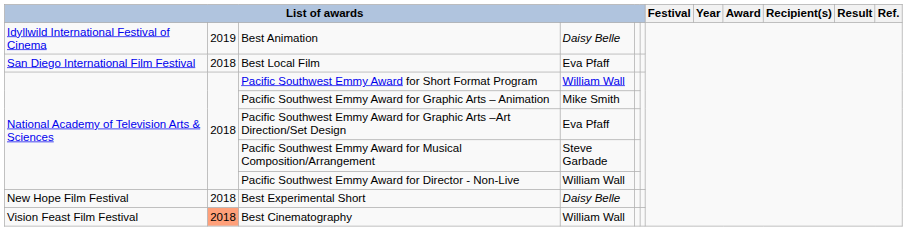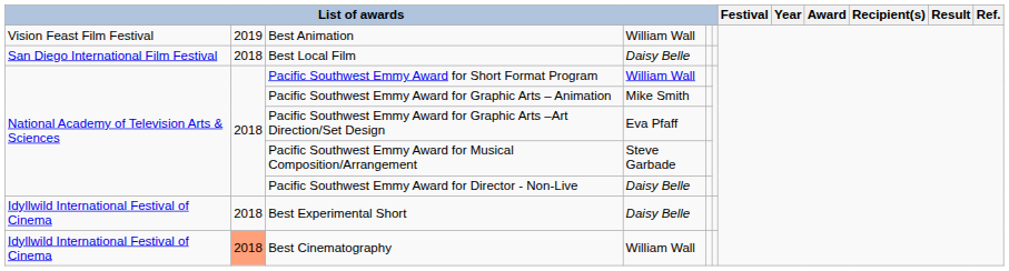 <table class="wikitable">
 <tr>
 <th colspan="6" style="background:#B0C4DE;">List of awards</th>
 <th>Festival</th>
 <th>Year</th>
 <th>Award</th>
 <th>Recipient(s)</th>
 <th>Result</th>
 <th>Ref.</th>
 </tr>
 <tr>
-<td><a href='#'>Idyllwild International Festival of Cinema</a></td>
+<td>Vision Feast Film Festival</td>
 <td>2019</td>
 <td>Best Animation</td>
-<td><em>Daisy Belle</em></td>
+<td>William Wall</td>
 <td></td>
 <td></td>
 </tr>
 <tr>
 <td><a href='#'>San Diego International Film Festival</a></td>
 <td>2018</td>
 <td>Best Local Film</td>
-<td>Eva Pfaff</td>
+<td><em>Daisy Belle</em></td>
 <td></td>
 <td></td>
 </tr>
 <tr>
 <td rowspan="5"><a href='#'>National Academy of Television Arts & Sciences</a></td>
 <td rowspan="5">2018</td>
 <td><a href='#'>Pacific Southwest Emmy Award</a> for Short Format Program</td>
 <td><a href='#'>William Wall</a></td>
 <td></td>
 <td rowspan="5"></td>
 </tr>
 <tr>
 <td>Pacific Southwest Emmy Award for Graphic Arts – Animation</td>
 <td>Mike Smith</td>
 <td></td>
 </tr>
 <tr>
 <td>Pacific Southwest Emmy Award for Graphic Arts –Art Direction/Set Design</td>
 <td>Eva Pfaff</td>
 <td></td>
 </tr>
 <tr>
 <td>Pacific Southwest Emmy Award for Musical Composition/Arrangement</td>
 <td>Steve Garbade</td>
 <td></td>
 </tr>
 <tr>
 <td>Pacific Southwest Emmy Award for Director - Non-Live</td>
-<td>William Wall</td>
+<td><em>Daisy Belle</em></td>
 <td></td>
 </tr>
 <tr>
-<td>New Hope Film Festival</td>
+<td><a href='#'>Idyllwild International Festival of Cinema</a></td>
 <td>2018</td>
 <td>Best Experimental Short</td>
 <td><em>Daisy Belle</em></td>
 <td></td>
 <td></td>
 </tr>
 <tr>
-<td>Vision Feast Film Festival</td>
+<td><a href='#'>Idyllwild International Festival of Cinema</a></td>
 <td style="background: lightsalmon;">2018</td>
 <td>Best Cinematography</td>
 <td>William Wall</td>
 <td></td>
 <td></td>
 </tr>
 </table>
